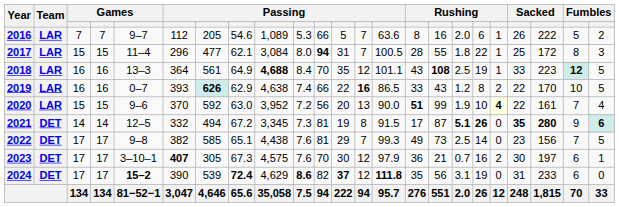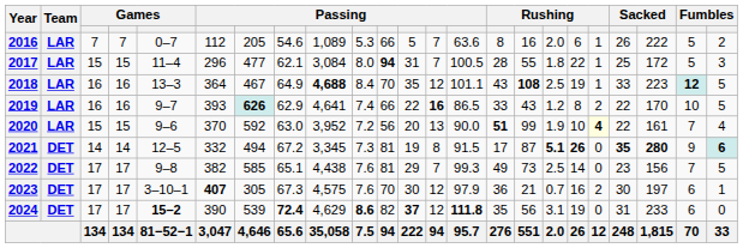 <table class="wikitable" style="text-align:center;">
 <tr>
 <th rowspan="2">Year</th>
 <th rowspan="2">Team</th>
 <th colspan="3">Games</th>
 <th colspan="9">Passing</th>
 <th colspan="5">Rushing</th>
 <th colspan="2">Sacked</th>
 <th colspan="2">Fumbles</th>
 </tr>
 <tr>
 <th></th>
 <th></th>
 <th></th>
 <th></th>
 <th></th>
 <th></th>
 <th></th>
 <th></th>
 <th></th>
 <th></th>
 <th></th>
 <th></th>
 <th></th>
 <th></th>
 <th></th>
 <th></th>
 <th></th>
 <th></th>
 <th></th>
 <th></th>
 <th></th>
 </tr>
 <tr>
 <th><a href='#'>2016</a></th>
 <th><a href='#'>LAR</a></th>
 <td>7</td>
 <td>7</td>
-<td>9–7</td>
+<td>0–7</td>
 <td>112</td>
 <td>205</td>
 <td>54.6</td>
 <td>1,089</td>
 <td>5.3</td>
 <td>66</td>
 <td>5</td>
 <td>7</td>
 <td>63.6</td>
 <td>8</td>
 <td>16</td>
 <td>2.0</td>
 <td>6</td>
 <td>1</td>
 <td>26</td>
 <td>222</td>
 <td>5</td>
 <td>2</td>
 </tr>
 <tr>
 <th><a href='#'>2017</a></th>
 <th><a href='#'>LAR</a></th>
 <td>15</td>
 <td>15</td>
 <td>11–4</td>
 <td>296</td>
 <td>477</td>
 <td>62.1</td>
 <td>3,084</td>
 <td>8.0</td>
 <td><strong>94</strong></td>
 <td>31</td>
 <td>7</td>
 <td>100.5</td>
 <td>28</td>
 <td>55</td>
 <td>1.8</td>
 <td>22</td>
 <td>1</td>
 <td>25</td>
 <td>172</td>
-<td>8</td>
+<td>5</td>
 <td>3</td>
 </tr>
 <tr>
 <th><a href='#'>2018</a></th>
 <th><a href='#'>LAR</a></th>
 <td>16</td>
 <td>16</td>
 <td>13–3</td>
 <td>364</td>
-<td>561</td>
+<td>467</td>
 <td>64.9</td>
 <td><strong>4,688</strong></td>
 <td>8.4</td>
 <td>70</td>
 <td>35</td>
 <td>12</td>
 <td>101.1</td>
 <td>43</td>
 <td><strong>108</strong></td>
 <td>2.5</td>
 <td>19</td>
 <td>1</td>
 <td>33</td>
 <td>223</td>
 <td style="background:#cfecec;"><strong>12</strong></td>
 <td>5</td>
 </tr>
 <tr>
 <th><a href='#'>2019</a></th>
 <th><a href='#'>LAR</a></th>
 <td>16</td>
 <td>16</td>
-<td>0–7</td>
+<td>9–7</td>
 <td>393</td>
 <td style="background:#cfecec;"><strong>626</strong></td>
 <td>62.9</td>
-<td>4,638</td>
+<td>4,641</td>
 <td>7.4</td>
 <td>66</td>
 <td>22</td>
 <td><strong>16</strong></td>
 <td>86.5</td>
 <td>33</td>
 <td>43</td>
 <td>1.2</td>
 <td>8</td>
 <td>2</td>
 <td>22</td>
 <td>170</td>
 <td>10</td>
 <td>5</td>
 </tr>
 <tr>
 <th><a href='#'>2020</a></th>
 <th><a href='#'>LAR</a></th>
 <td>15</td>
 <td>15</td>
 <td>9–6</td>
 <td>370</td>
 <td>592</td>
 <td>63.0</td>
 <td>3,952</td>
 <td>7.2</td>
 <td>56</td>
 <td>20</td>
 <td>13</td>
 <td>90.0</td>
 <td><strong>51</strong></td>
 <td>99</td>
 <td>1.9</td>
 <td>10</td>
 <td style="background: lightyellow;"><strong>4</strong></td>
 <td>22</td>
 <td>161</td>
 <td>7</td>
 <td>4</td>
 </tr>
 <tr>
 <th><a href='#'>2021</a></th>
 <th><a href='#'>DET</a></th>
 <td>14</td>
 <td>14</td>
 <td>12–5</td>
 <td>332</td>
 <td>494</td>
 <td>67.2</td>
 <td>3,345</td>
 <td>7.3</td>
 <td>81</td>
 <td>19</td>
 <td>8</td>
 <td>91.5</td>
 <td>17</td>
 <td>87</td>
 <td><strong>5.1</strong></td>
 <td><strong>26</strong></td>
 <td>0</td>
 <td><strong>35</strong></td>
 <td><strong>280</strong></td>
 <td>9</td>
 <td style="background:#cfecec;"><strong>6</strong></td>
 </tr>
 <tr>
 <th><a href='#'>2022</a></th>
 <th><a href='#'>DET</a></th>
 <td>17</td>
 <td>17</td>
 <td>9–8</td>
 <td>382</td>
 <td>585</td>
 <td>65.1</td>
 <td>4,438</td>
 <td>7.6</td>
 <td>81</td>
 <td>29</td>
 <td>7</td>
 <td>99.3</td>
 <td>49</td>
 <td>73</td>
 <td>2.5</td>
 <td>14</td>
 <td>0</td>
 <td>23</td>
 <td>156</td>
 <td>7</td>
 <td>5</td>
 </tr>
 <tr>
 <th><a href='#'>2023</a></th>
 <th><a href='#'>DET</a></th>
 <td>17</td>
 <td>17</td>
 <td>3–10–1</td>
 <td><strong>407</strong></td>
 <td>305</td>
 <td>67.3</td>
 <td>4,575</td>
 <td>7.6</td>
 <td>70</td>
 <td>30</td>
 <td>12</td>
 <td>97.9</td>
 <td>36</td>
 <td>21</td>
 <td>0.7</td>
 <td>16</td>
 <td>2</td>
 <td>30</td>
 <td>197</td>
 <td>6</td>
 <td>1</td>
 </tr>
 <tr>
 <th><a href='#'>2024</a></th>
 <th><a href='#'>DET</a></th>
 <td>17</td>
 <td>17</td>
 <td><strong>15–2</strong></td>
 <td>390</td>
 <td>539</td>
 <td><strong>72.4</strong></td>
 <td>4,629</td>
 <td><strong>8.6</strong></td>
 <td>82</td>
 <td><strong>37</strong></td>
 <td>12</td>
 <td><strong>111.8</strong></td>
 <td>35</td>
 <td>56</td>
 <td>3.1</td>
 <td>19</td>
 <td>0</td>
 <td>31</td>
 <td>233</td>
 <td>6</td>
 <td>0</td>
 </tr>
 <tr>
 <th colspan="2"></th>
 <th>134</th>
 <th>134</th>
 <th>81−52−1</th>
 <th>3,047</th>
 <th>4,646</th>
 <th>65.6</th>
 <th>35,058</th>
 <th>7.5</th>
 <th>94</th>
 <th>222</th>
 <th>94</th>
 <th>95.7</th>
 <th>276</th>
 <th>551</th>
 <th>2.0</th>
 <th>26</th>
 <th>12</th>
 <th>248</th>
 <th>1,815</th>
 <th>70</th>
 <th>33</th>
 </tr>
 </table>
